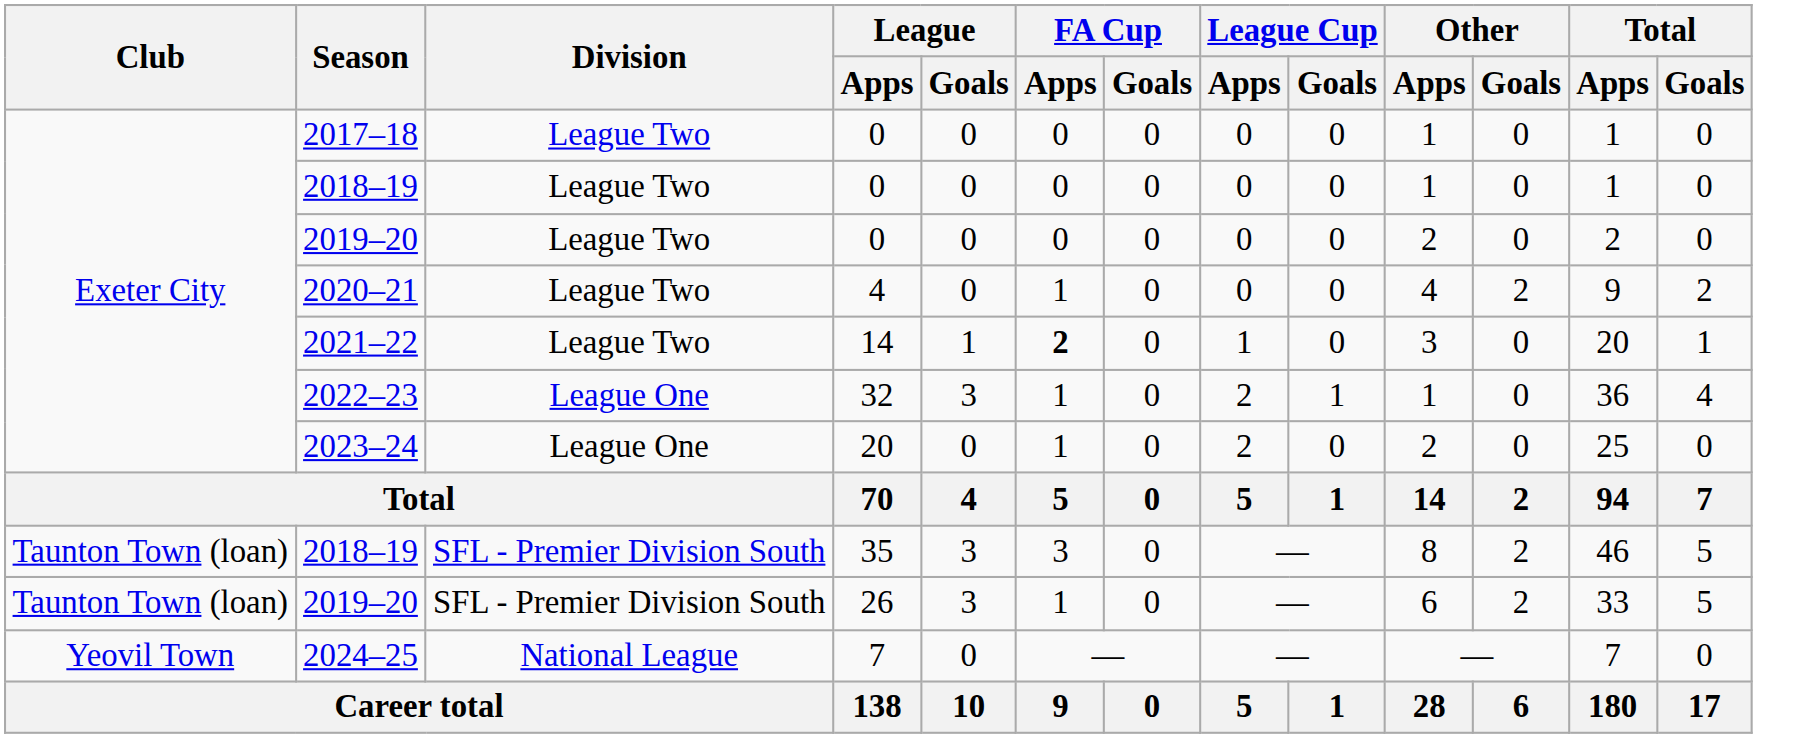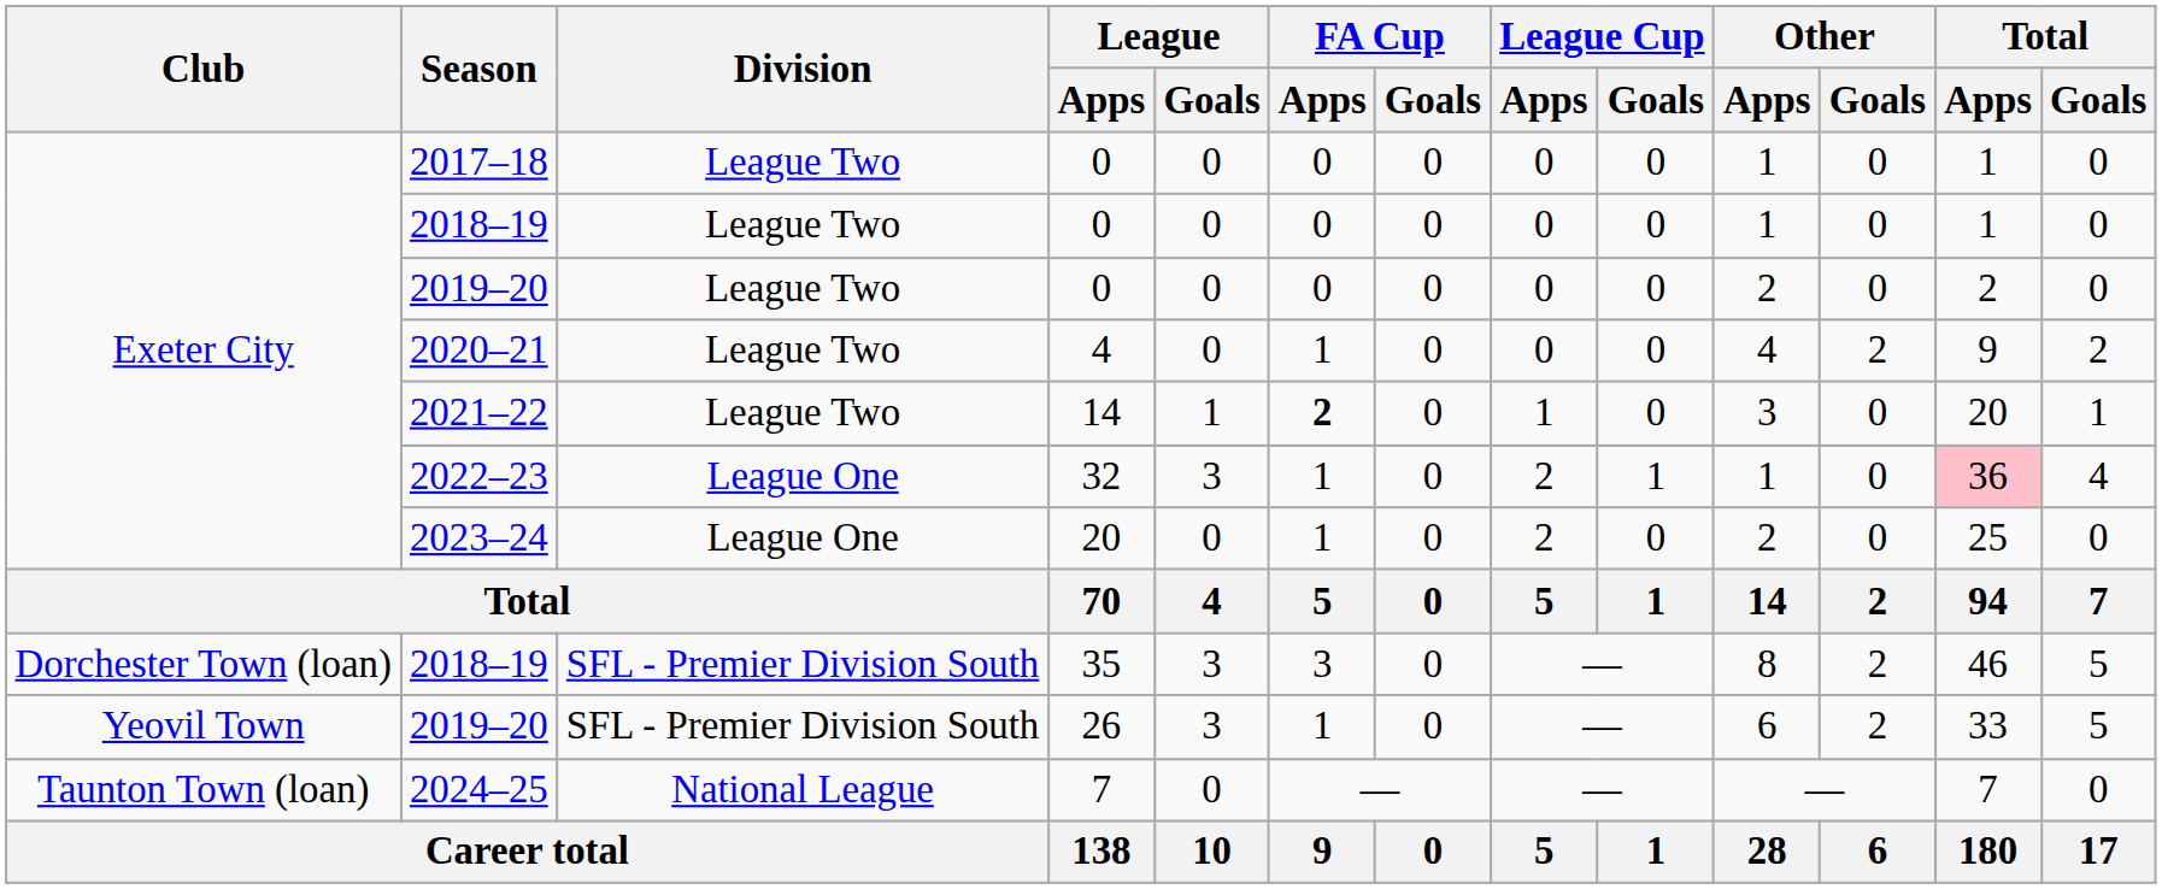 <table class="wikitable" style="text-align:center">
 <tr>
 <th rowspan="2">Club</th>
 <th rowspan="2">Season</th>
 <th rowspan="2">Division</th>
 <th colspan="2">League</th>
 <th colspan="2"><a href='#'>FA Cup</a></th>
 <th colspan="2"><a href='#'>League Cup</a></th>
 <th colspan="2">Other</th>
 <th colspan="2">Total</th>
 </tr>
 <tr>
 <th>Apps</th>
 <th>Goals</th>
 <th>Apps</th>
 <th>Goals</th>
 <th>Apps</th>
 <th>Goals</th>
 <th>Apps</th>
 <th>Goals</th>
 <th>Apps</th>
 <th>Goals</th>
 </tr>
 <tr>
 <td rowspan="7"><a href='#'>Exeter City</a></td>
 <td><a href='#'>2017–18</a></td>
 <td><a href='#'>League Two</a></td>
 <td>0</td>
 <td>0</td>
 <td>0</td>
 <td>0</td>
 <td>0</td>
 <td>0</td>
 <td>1</td>
 <td>0</td>
 <td>1</td>
 <td>0</td>
 </tr>
 <tr>
 <td><a href='#'>2018–19</a></td>
 <td>League Two</td>
 <td>0</td>
 <td>0</td>
 <td>0</td>
 <td>0</td>
 <td>0</td>
 <td>0</td>
 <td>1</td>
 <td>0</td>
 <td>1</td>
 <td>0</td>
 </tr>
 <tr>
 <td><a href='#'>2019–20</a></td>
 <td>League Two</td>
 <td>0</td>
 <td>0</td>
 <td>0</td>
 <td>0</td>
 <td>0</td>
 <td>0</td>
 <td>2</td>
 <td>0</td>
 <td>2</td>
 <td>0</td>
 </tr>
 <tr>
 <td><a href='#'>2020–21</a></td>
 <td>League Two</td>
 <td>4</td>
 <td>0</td>
 <td>1</td>
 <td>0</td>
 <td>0</td>
 <td>0</td>
 <td>4</td>
 <td>2</td>
 <td>9</td>
 <td>2</td>
 </tr>
 <tr>
 <td><a href='#'>2021–22</a></td>
 <td>League Two</td>
 <td>14</td>
 <td>1</td>
 <td><strong>2</strong></td>
 <td>0</td>
 <td>1</td>
 <td>0</td>
 <td>3</td>
 <td>0</td>
 <td>20</td>
 <td>1</td>
 </tr>
 <tr>
 <td><a href='#'>2022–23</a></td>
 <td><a href='#'>League One</a></td>
 <td>32</td>
 <td>3</td>
 <td>1</td>
 <td>0</td>
 <td>2</td>
 <td>1</td>
 <td>1</td>
 <td>0</td>
-<td>36</td>
+<td style="background: pink;">36</td>
 <td>4</td>
 </tr>
 <tr>
 <td><a href='#'>2023–24</a></td>
 <td>League One</td>
 <td>20</td>
 <td>0</td>
 <td>1</td>
 <td>0</td>
 <td>2</td>
 <td>0</td>
 <td>2</td>
 <td>0</td>
 <td>25</td>
 <td>0</td>
 </tr>
 <tr>
 <th colspan="3">Total</th>
 <th>70</th>
 <th>4</th>
 <th>5</th>
 <th>0</th>
 <th>5</th>
 <th>1</th>
 <th>14</th>
 <th>2</th>
 <th>94</th>
 <th>7</th>
 </tr>
 <tr>
-<td><a href='#'>Taunton Town</a> (loan)</td>
+<td><a href='#'>Dorchester Town</a> (loan)</td>
 <td><a href='#'>2018–19</a></td>
 <td><a href='#'>SFL - Premier Division South</a></td>
 <td>35</td>
 <td>3</td>
 <td>3</td>
 <td>0</td>
 <td colspan="2">—</td>
 <td>8</td>
 <td>2</td>
 <td>46</td>
 <td>5</td>
 </tr>
 <tr>
-<td><a href='#'>Taunton Town</a> (loan)</td>
+<td><a href='#'>Yeovil Town</a></td>
 <td><a href='#'>2019–20</a></td>
 <td>SFL - Premier Division South</td>
 <td>26</td>
 <td>3</td>
 <td>1</td>
 <td>0</td>
 <td colspan="2">—</td>
 <td>6</td>
 <td>2</td>
 <td>33</td>
 <td>5</td>
 </tr>
 <tr>
-<td><a href='#'>Yeovil Town</a></td>
+<td><a href='#'>Taunton Town</a> (loan)</td>
 <td><a href='#'>2024–25</a></td>
 <td><a href='#'>National League</a></td>
 <td>7</td>
 <td>0</td>
 <td colspan="2">—</td>
 <td colspan="2">—</td>
 <td colspan="2">—</td>
 <td>7</td>
 <td>0</td>
 </tr>
 <tr>
 <th colspan="3">Career total</th>
 <th>138</th>
 <th>10</th>
 <th>9</th>
 <th>0</th>
 <th>5</th>
 <th>1</th>
 <th>28</th>
 <th>6</th>
 <th>180</th>
 <th>17</th>
 </tr>
 </table>
